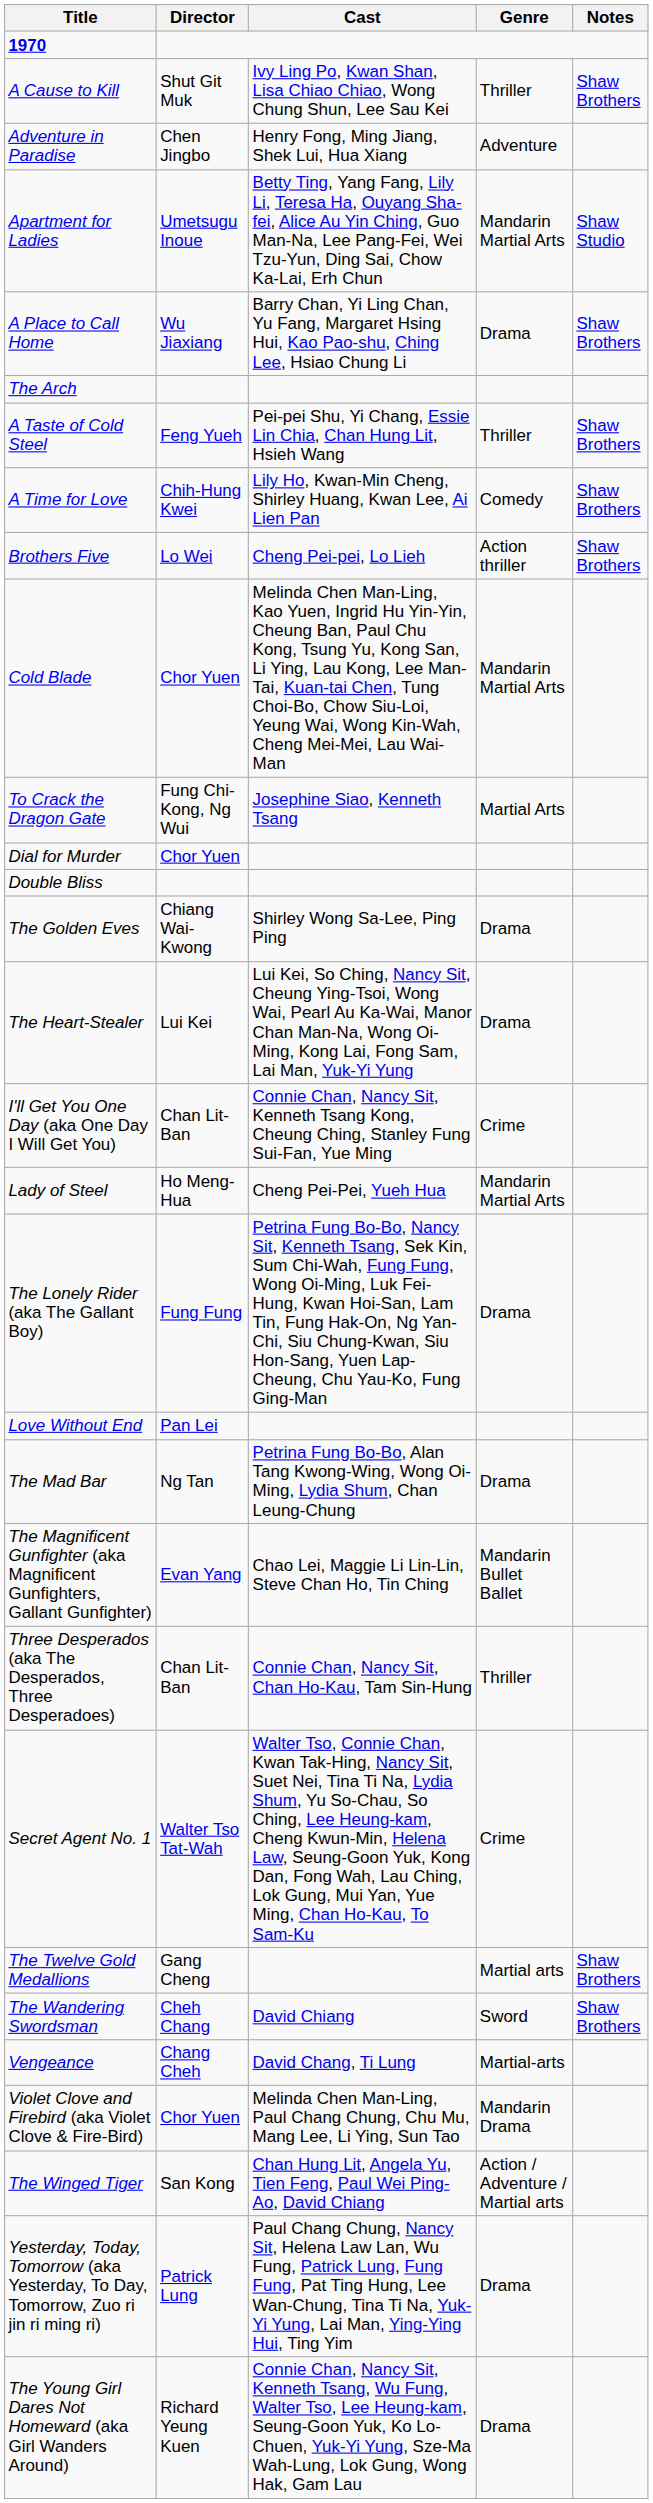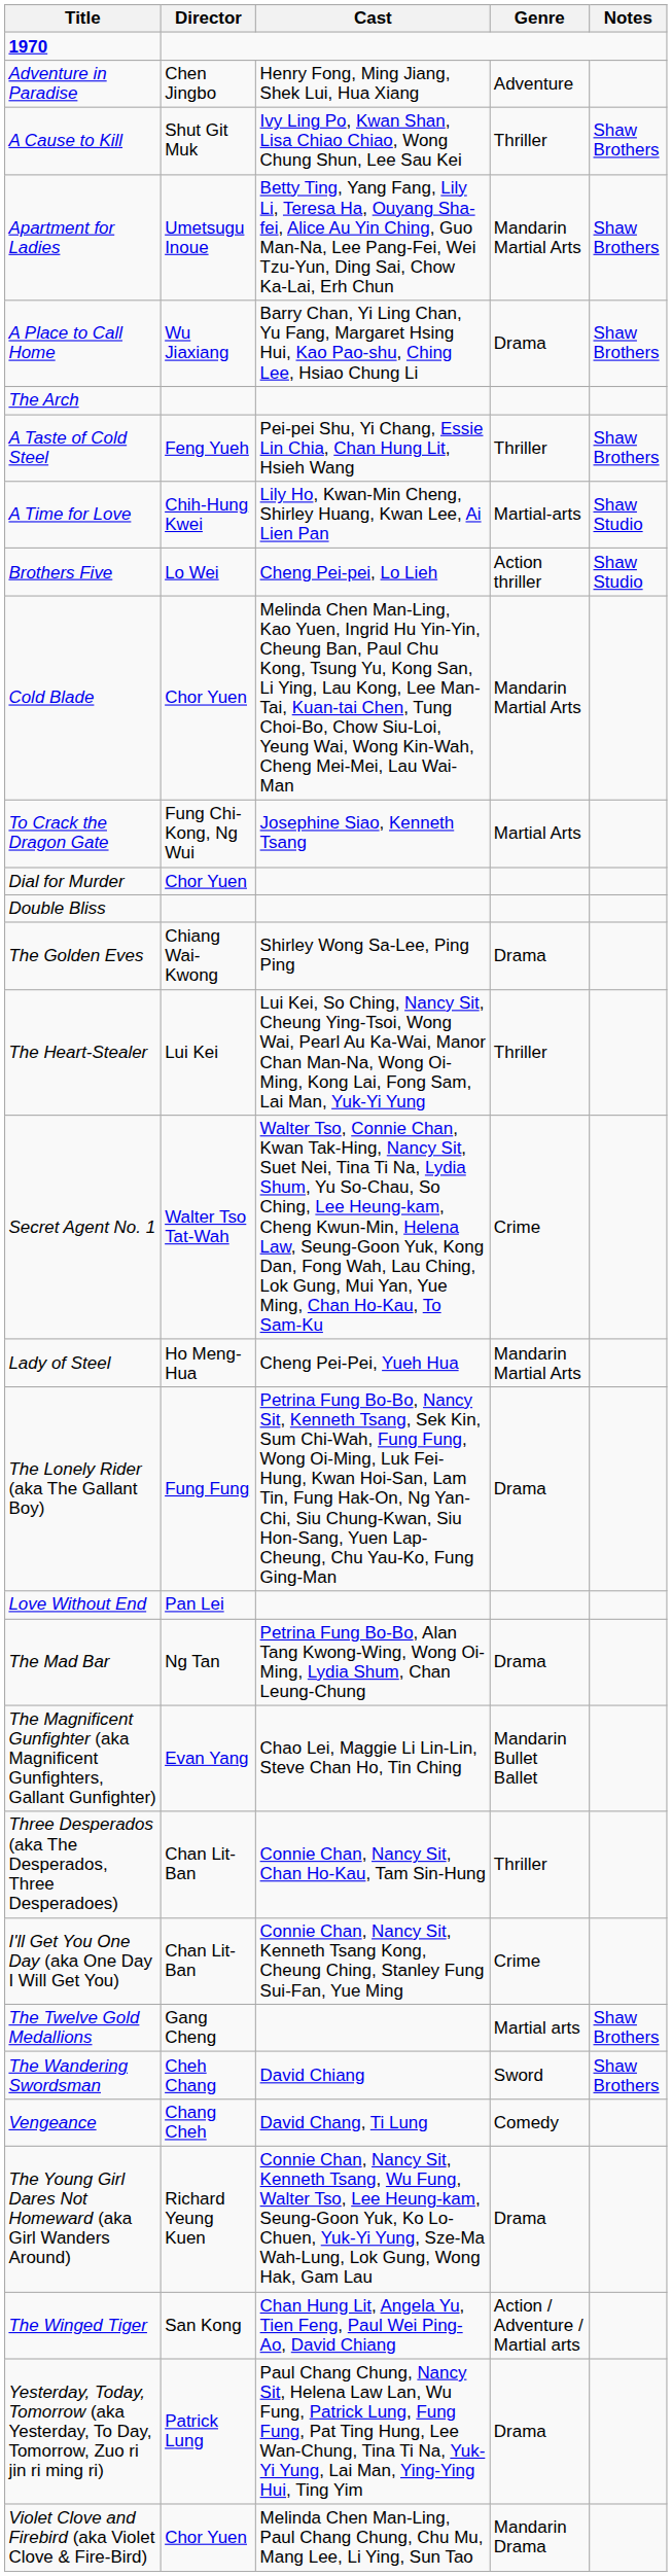 <table class="wikitable sortable">
 <tr>
 <th>Title</th>
 <th>Director</th>
 <th>Cast</th>
 <th>Genre</th>
 <th>Notes</th>
 </tr>
 <tr>
 <td><strong><a href='#'>1970</a></strong></td>
 </tr>
 <tr>
+<td><em><a href='#'>Adventure in Paradise</a></em></td>
+<td>Chen Jingbo</td>
+<td>Henry Fong, Ming Jiang, Shek Lui, Hua Xiang</td>
+<td>Adventure</td>
+<td></td>
+</tr>
+<tr>
 <td><em><a href='#'>A Cause to Kill</a></em></td>
 <td>Shut Git Muk</td>
 <td><a href='#'>Ivy Ling Po</a>, <a href='#'>Kwan Shan</a>, <a href='#'>Lisa Chiao Chiao</a>, Wong Chung Shun, Lee Sau Kei</td>
 <td>Thriller</td>
 <td><a href='#'>Shaw Brothers</a></td>
 </tr>
 <tr>
-<td><em><a href='#'>Adventure in Paradise</a></em></td>
-<td>Chen Jingbo</td>
-<td>Henry Fong, Ming Jiang, Shek Lui, Hua Xiang</td>
-<td>Adventure</td>
-<td></td>
-</tr>
-<tr>
 <td><em><a href='#'>Apartment for Ladies</a></em></td>
 <td><a href='#'>Umetsugu Inoue</a></td>
 <td><a href='#'>Betty Ting</a>, Yang Fang, <a href='#'>Lily Li</a>, <a href='#'>Teresa Ha</a>, <a href='#'>Ouyang Sha-fei</a>, <a href='#'>Alice Au Yin Ching</a>, Guo Man-Na, Lee Pang-Fei, Wei Tzu-Yun, Ding Sai, Chow Ka-Lai, Erh Chun</td>
 <td>Mandarin Martial Arts</td>
-<td><a href='#'>Shaw Studio</a></td>
+<td><a href='#'>Shaw Brothers</a></td>
 </tr>
 <tr>
 <td><em><a href='#'>A Place to Call Home</a></em></td>
 <td><a href='#'>Wu Jiaxiang</a></td>
 <td>Barry Chan, Yi Ling Chan, Yu Fang, Margaret Hsing Hui, <a href='#'>Kao Pao-shu</a>, <a href='#'>Ching Lee</a>, Hsiao Chung Li</td>
 <td>Drama</td>
 <td><a href='#'>Shaw Brothers</a></td>
 </tr>
 <tr>
 <td><em><a href='#'>The Arch</a></em></td>
 <td></td>
 <td></td>
 <td></td>
 <td></td>
 </tr>
 <tr>
 <td><em><a href='#'>A Taste of Cold Steel</a></em></td>
 <td><a href='#'>Feng Yueh</a></td>
 <td>Pei-pei Shu, Yi Chang, <a href='#'>Essie Lin Chia</a>, <a href='#'>Chan Hung Lit</a>, Hsieh Wang</td>
 <td>Thriller</td>
 <td><a href='#'>Shaw Brothers</a></td>
 </tr>
 <tr>
 <td><em> <a href='#'>A Time for Love</a></em></td>
 <td><a href='#'>Chih-Hung Kwei</a></td>
 <td><a href='#'>Lily Ho</a>, Kwan-Min Cheng, Shirley Huang, Kwan Lee, <a href='#'>Ai Lien Pan</a></td>
-<td>Comedy</td>
-<td><a href='#'>Shaw Brothers</a></td>
+<td>Martial-arts</td>
+<td><a href='#'>Shaw Studio</a></td>
 </tr>
 <tr>
 <td><em><a href='#'>Brothers Five</a></em></td>
 <td><a href='#'>Lo Wei</a></td>
 <td><a href='#'>Cheng Pei-pei</a>, <a href='#'>Lo Lieh</a></td>
 <td>Action thriller</td>
-<td><a href='#'>Shaw Brothers</a></td>
+<td><a href='#'>Shaw Studio</a></td>
 </tr>
 <tr>
 <td><em><a href='#'>Cold Blade</a></em></td>
 <td><a href='#'>Chor Yuen</a></td>
 <td>Melinda Chen Man-Ling, Kao Yuen, Ingrid Hu Yin-Yin, Cheung Ban, Paul Chu Kong, Tsung Yu, Kong San, Li Ying, Lau Kong, Lee Man-Tai, <a href='#'>Kuan-tai Chen</a>, Tung Choi-Bo, Chow Siu-Loi, Yeung Wai, Wong Kin-Wah, Cheng Mei-Mei, Lau Wai-Man</td>
 <td>Mandarin Martial Arts</td>
 <td></td>
 </tr>
 <tr>
 <td><em><a href='#'>To Crack the Dragon Gate</a></em></td>
 <td>Fung Chi-Kong, Ng Wui</td>
 <td><a href='#'>Josephine Siao</a>, <a href='#'>Kenneth Tsang</a></td>
 <td>Martial Arts</td>
 <td></td>
 </tr>
 <tr>
 <td><em>Dial for Murder</em></td>
 <td><a href='#'>Chor Yuen</a></td>
 <td></td>
 <td></td>
 <td></td>
 </tr>
 <tr>
 <td><em>Double Bliss</em></td>
 <td></td>
 <td></td>
 <td></td>
 <td></td>
 </tr>
 <tr>
 <td><em>The Golden Eves</em></td>
 <td>Chiang Wai-Kwong</td>
 <td>Shirley Wong Sa-Lee, Ping Ping</td>
 <td>Drama</td>
 <td></td>
 </tr>
 <tr>
 <td><em>The Heart-Stealer</em></td>
 <td>Lui Kei</td>
 <td>Lui Kei, So Ching, <a href='#'>Nancy Sit</a>, Cheung Ying-Tsoi, Wong Wai, Pearl Au Ka-Wai, Manor Chan Man-Na, Wong Oi-Ming, Kong Lai, Fong Sam, Lai Man, <a href='#'>Yuk-Yi Yung</a></td>
-<td>Drama</td>
+<td>Thriller</td>
 <td></td>
 </tr>
 <tr>
-<td><em>I'll Get You One Day</em> (aka One Day I Will Get You)</td>
-<td>Chan Lit-Ban</td>
-<td><a href='#'>Connie Chan</a>, <a href='#'>Nancy Sit</a>, Kenneth Tsang Kong, Cheung Ching, Stanley Fung Sui-Fan, Yue Ming</td>
+<td><em>Secret Agent No. 1</em></td>
+<td><a href='#'>Walter Tso Tat-Wah</a></td>
+<td><a href='#'>Walter Tso</a>, <a href='#'>Connie Chan</a>, Kwan Tak-Hing, <a href='#'>Nancy Sit</a>, Suet Nei, Tina Ti Na, <a href='#'>Lydia Shum</a>, Yu So-Chau, So Ching, <a href='#'>Lee Heung-kam</a>, Cheng Kwun-Min, <a href='#'>Helena Law</a>, Seung-Goon Yuk, Kong Dan, Fong Wah, Lau Ching, Lok Gung, Mui Yan, Yue Ming, <a href='#'>Chan Ho-Kau</a>, <a href='#'>To Sam-Ku</a></td>
 <td>Crime</td>
 <td></td>
 </tr>
 <tr>
 <td><em>Lady of Steel</em></td>
 <td>Ho Meng-Hua</td>
 <td>Cheng Pei-Pei, <a href='#'>Yueh Hua</a></td>
 <td>Mandarin Martial Arts</td>
 <td></td>
 </tr>
 <tr>
 <td><em>The Lonely Rider</em> (aka The Gallant Boy)</td>
 <td><a href='#'>Fung Fung</a></td>
 <td><a href='#'>Petrina Fung Bo-Bo</a>, <a href='#'>Nancy Sit</a>, <a href='#'>Kenneth Tsang</a>, Sek Kin, Sum Chi-Wah, <a href='#'>Fung Fung</a>, Wong Oi-Ming, Luk Fei-Hung, Kwan Hoi-San, Lam Tin, Fung Hak-On, Ng Yan-Chi, Siu Chung-Kwan, Siu Hon-Sang, Yuen Lap-Cheung, Chu Yau-Ko, Fung Ging-Man</td>
 <td>Drama</td>
 <td></td>
 </tr>
 <tr>
 <td><em><a href='#'>Love Without End</a></em></td>
 <td><a href='#'>Pan Lei</a></td>
 <td></td>
 <td></td>
 <td></td>
 </tr>
 <tr>
 <td><em>The Mad Bar</em></td>
 <td>Ng Tan</td>
 <td><a href='#'>Petrina Fung Bo-Bo</a>, Alan Tang Kwong-Wing, Wong Oi-Ming, <a href='#'>Lydia Shum</a>, Chan Leung-Chung</td>
 <td>Drama</td>
 <td></td>
 </tr>
 <tr>
 <td><em>The Magnificent Gunfighter</em> (aka Magnificent Gunfighters, Gallant Gunfighter)</td>
 <td><a href='#'>Evan Yang</a></td>
 <td>Chao Lei, Maggie Li Lin-Lin, Steve Chan Ho, Tin Ching</td>
 <td>Mandarin Bullet Ballet</td>
 <td></td>
 </tr>
 <tr>
 <td><em>Three Desperados</em> (aka The Desperados, Three Desperadoes)</td>
 <td>Chan Lit-Ban</td>
 <td><a href='#'>Connie Chan</a>, <a href='#'>Nancy Sit</a>, <a href='#'>Chan Ho-Kau</a>, Tam Sin-Hung</td>
 <td>Thriller</td>
 <td></td>
 </tr>
 <tr>
-<td><em>Secret Agent No. 1</em></td>
-<td><a href='#'>Walter Tso Tat-Wah</a></td>
-<td><a href='#'>Walter Tso</a>, <a href='#'>Connie Chan</a>, Kwan Tak-Hing, <a href='#'>Nancy Sit</a>, Suet Nei, Tina Ti Na, <a href='#'>Lydia Shum</a>, Yu So-Chau, So Ching, <a href='#'>Lee Heung-kam</a>, Cheng Kwun-Min, <a href='#'>Helena Law</a>, Seung-Goon Yuk, Kong Dan, Fong Wah, Lau Ching, Lok Gung, Mui Yan, Yue Ming, <a href='#'>Chan Ho-Kau</a>, <a href='#'>To Sam-Ku</a></td>
+<td><em>I'll Get You One Day</em> (aka One Day I Will Get You)</td>
+<td>Chan Lit-Ban</td>
+<td><a href='#'>Connie Chan</a>, <a href='#'>Nancy Sit</a>, Kenneth Tsang Kong, Cheung Ching, Stanley Fung Sui-Fan, Yue Ming</td>
 <td>Crime</td>
 <td></td>
 </tr>
 <tr>
 <td><em><a href='#'>The Twelve Gold Medallions</a></em></td>
 <td>Gang Cheng</td>
 <td></td>
 <td>Martial arts</td>
 <td><a href='#'>Shaw Brothers</a></td>
 </tr>
 <tr>
 <td><em><a href='#'>The Wandering Swordsman</a></em></td>
 <td><a href='#'>Cheh Chang</a></td>
 <td><a href='#'>David Chiang</a></td>
 <td>Sword</td>
 <td><a href='#'>Shaw Brothers</a></td>
 </tr>
 <tr>
 <td><em><a href='#'>Vengeance</a></em></td>
 <td><a href='#'>Chang Cheh</a></td>
 <td><a href='#'>David Chang</a>, <a href='#'>Ti Lung</a></td>
-<td>Martial-arts</td>
+<td>Comedy</td>
 <td></td>
 </tr>
 <tr>
-<td><em>Violet Clove and Firebird</em> (aka Violet Clove & Fire-Bird)</td>
-<td><a href='#'>Chor Yuen</a></td>
-<td>Melinda Chen Man-Ling, Paul Chang Chung, Chu Mu, Mang Lee, Li Ying, Sun Tao</td>
-<td>Mandarin Drama</td>
+<td><em>The Young Girl Dares Not Homeward</em> (aka Girl Wanders Around)</td>
+<td>Richard Yeung Kuen</td>
+<td><a href='#'>Connie Chan</a>, <a href='#'>Nancy Sit</a>, <a href='#'>Kenneth Tsang</a>, <a href='#'>Wu Fung</a>, <a href='#'>Walter Tso</a>, <a href='#'>Lee Heung-kam</a>, Seung-Goon Yuk, Ko Lo-Chuen, <a href='#'>Yuk-Yi Yung</a>, Sze-Ma Wah-Lung, Lok Gung, Wong Hak, Gam Lau</td>
+<td>Drama</td>
 <td></td>
 </tr>
 <tr>
 <td><em><a href='#'>The Winged Tiger</a></em></td>
 <td>San Kong</td>
 <td><a href='#'>Chan Hung Lit</a>, <a href='#'>Angela Yu</a>, <a href='#'>Tien Feng</a>, <a href='#'>Paul Wei Ping-Ao</a>, <a href='#'>David Chiang</a></td>
 <td>Action / Adventure / Martial arts</td>
 <td></td>
 </tr>
 <tr>
 <td><em>Yesterday, Today, Tomorrow</em> (aka Yesterday, To Day, Tomorrow, Zuo ri jin ri ming ri)</td>
 <td><a href='#'>Patrick Lung</a></td>
 <td>Paul Chang Chung, <a href='#'>Nancy Sit</a>, Helena Law Lan, Wu Fung, <a href='#'>Patrick Lung</a>, <a href='#'>Fung Fung</a>, Pat Ting Hung, Lee Wan-Chung, Tina Ti Na, <a href='#'>Yuk-Yi Yung</a>, Lai Man, <a href='#'>Ying-Ying Hui</a>, Ting Yim</td>
 <td>Drama</td>
 <td></td>
 </tr>
 <tr>
-<td><em>The Young Girl Dares Not Homeward</em> (aka Girl Wanders Around)</td>
-<td>Richard Yeung Kuen</td>
-<td><a href='#'>Connie Chan</a>, <a href='#'>Nancy Sit</a>, <a href='#'>Kenneth Tsang</a>, <a href='#'>Wu Fung</a>, <a href='#'>Walter Tso</a>, <a href='#'>Lee Heung-kam</a>, Seung-Goon Yuk, Ko Lo-Chuen, <a href='#'>Yuk-Yi Yung</a>, Sze-Ma Wah-Lung, Lok Gung, Wong Hak, Gam Lau</td>
-<td>Drama</td>
+<td><em>Violet Clove and Firebird</em> (aka Violet Clove & Fire-Bird)</td>
+<td><a href='#'>Chor Yuen</a></td>
+<td>Melinda Chen Man-Ling, Paul Chang Chung, Chu Mu, Mang Lee, Li Ying, Sun Tao</td>
+<td>Mandarin Drama</td>
 <td></td>
 </tr>
 <tr>
 </tr>
 </table>
